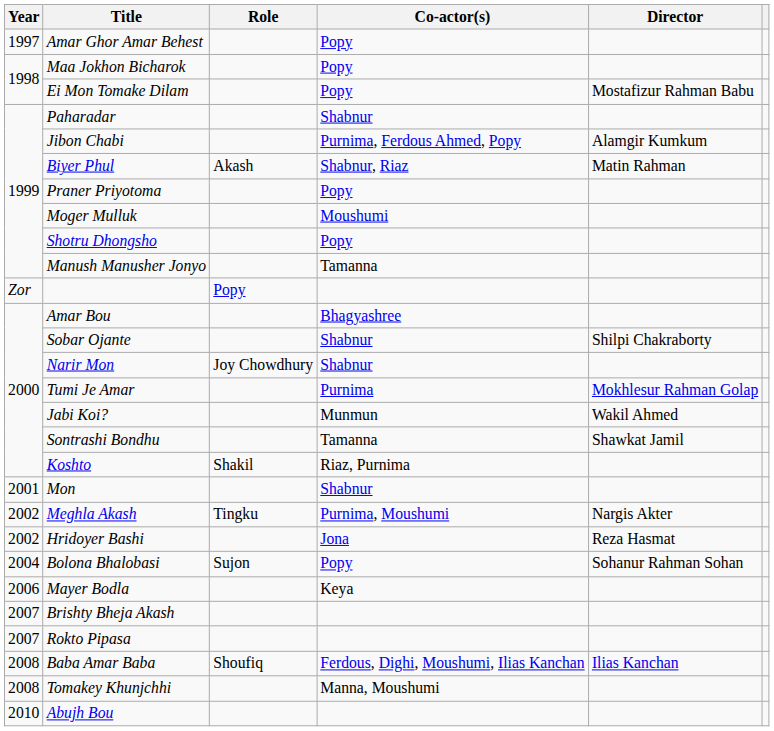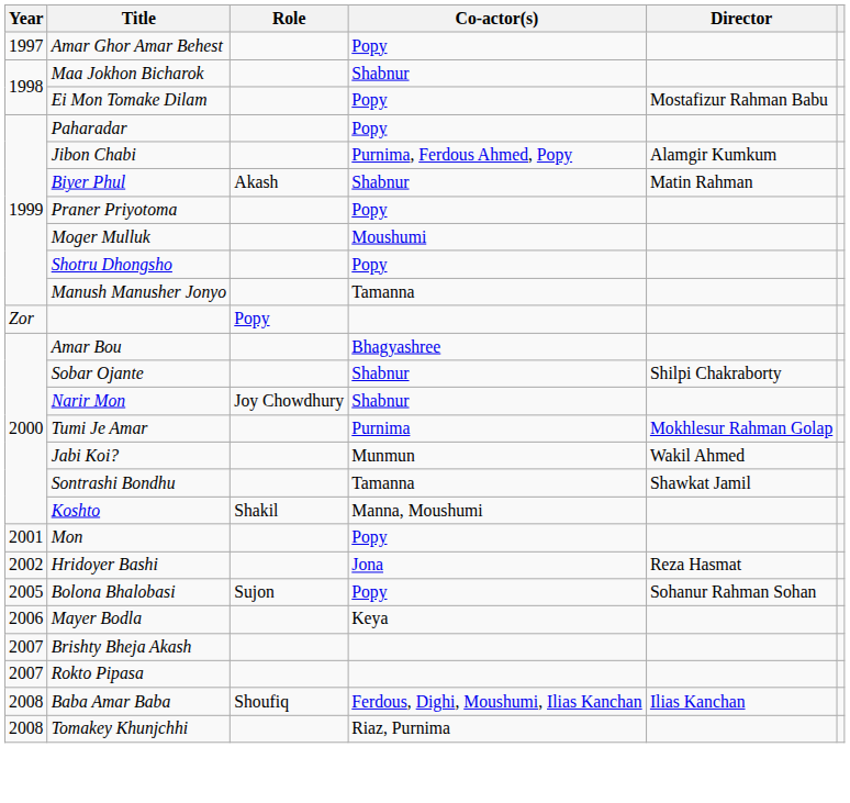 <table class="wikitable plainrowheaders sortable">
 <tr>
 <th>Year</th>
 <th>Title</th>
 <th>Role</th>
 <th>Co-actor(s)</th>
 <th>Director</th>
 <th scope="col" ></th>
 </tr>
 <tr>
 <td>1997</td>
 <td><em>Amar Ghor Amar Behest</em></td>
 <td></td>
 <td><a href='#'>Popy</a></td>
 <td></td>
 <td></td>
 </tr>
 <tr>
 <td rowspan=2>1998</td>
 <td><em>Maa Jokhon Bicharok</em></td>
 <td></td>
-<td><a href='#'>Popy</a></td>
+<td><a href='#'>Shabnur</a></td>
 <td></td>
 <td></td>
 </tr>
 <tr>
 <td><em>Ei Mon Tomake Dilam</em></td>
 <td></td>
 <td><a href='#'>Popy</a></td>
 <td>Mostafizur Rahman Babu</td>
 <td></td>
 </tr>
 <tr>
 <td rowspan="7">1999</td>
 <td><em>Paharadar</em></td>
 <td></td>
-<td><a href='#'>Shabnur</a></td>
+<td><a href='#'>Popy</a></td>
 <td></td>
 <td></td>
 </tr>
 <tr>
 <td><em>Jibon Chabi</em></td>
 <td></td>
 <td><a href='#'>Purnima</a>, <a href='#'>Ferdous Ahmed</a>, <a href='#'>Popy</a></td>
 <td>Alamgir Kumkum</td>
 </tr>
 <tr>
 <td><em><a href='#'>Biyer Phul</a></em></td>
 <td>Akash</td>
-<td><a href='#'>Shabnur</a>, <a href='#'>Riaz</a></td>
+<td><a href='#'>Shabnur</a></td>
 <td>Matin Rahman</td>
 <td></td>
 </tr>
 <tr>
 <td><em>Praner Priyotoma</em></td>
 <td></td>
 <td><a href='#'>Popy</a></td>
 <td></td>
 <td></td>
 </tr>
 <tr>
 <td><em>Moger Mulluk</em></td>
 <td></td>
 <td><a href='#'>Moushumi</a></td>
 <td></td>
 <td></td>
 </tr>
 <tr>
 <td><em><a href='#'>Shotru Dhongsho</a></em></td>
 <td></td>
 <td><a href='#'>Popy</a></td>
 <td></td>
 <td></td>
 </tr>
 <tr>
 <td><em>Manush Manusher Jonyo</em></td>
 <td></td>
 <td>Tamanna</td>
 <td></td>
 <td></td>
 </tr>
 <tr>
 <td><em>Zor</em></td>
 <td></td>
 <td><a href='#'>Popy</a></td>
 <td></td>
 <td></td>
 </tr>
 <tr>
 <td rowspan="7">2000</td>
 <td><em>Amar Bou</em></td>
 <td></td>
 <td><a href='#'>Bhagyashree</a></td>
 <td></td>
 <td></td>
 </tr>
 <tr>
 <td><em>Sobar Ojante</em></td>
 <td></td>
 <td><a href='#'>Shabnur</a></td>
 <td>Shilpi Chakraborty</td>
 <td></td>
 </tr>
 <tr>
 <td><em><a href='#'>Narir Mon</a></em></td>
 <td>Joy Chowdhury</td>
 <td><a href='#'>Shabnur</a></td>
 <td></td>
 <td></td>
 </tr>
 <tr>
 <td><em>Tumi Je Amar</em></td>
 <td></td>
 <td><a href='#'>Purnima</a></td>
 <td><a href='#'>Mokhlesur Rahman Golap</a></td>
 <td></td>
 </tr>
 <tr>
 <td><em>Jabi Koi?</em></td>
 <td></td>
 <td>Munmun</td>
 <td>Wakil Ahmed</td>
 <td></td>
 </tr>
 <tr>
 <td><em>Sontrashi Bondhu</em></td>
 <td></td>
 <td>Tamanna</td>
 <td>Shawkat Jamil</td>
 <td></td>
 </tr>
 <tr>
 <td><em><a href='#'>Koshto</a></em></td>
 <td>Shakil</td>
-<td>Riaz, Purnima</td>
+<td>Manna, Moushumi</td>
 <td></td>
 <td></td>
 </tr>
 <tr>
 <td>2001</td>
 <td><em>Mon</em></td>
 <td></td>
-<td><a href='#'>Shabnur</a></td>
+<td><a href='#'>Popy</a></td>
 <td></td>
-<td></td>
-</tr>
-<tr>
-<td>2002</td>
-<td><em><a href='#'>Meghla Akash</a></em></td>
-<td>Tingku</td>
-<td><a href='#'>Purnima</a>, <a href='#'>Moushumi</a></td>
-<td>Nargis Akter</td>
 <td></td>
 </tr>
 <tr>
 <td>2002</td>
 <td><em>Hridoyer Bashi</em></td>
 <td></td>
 <td><a href='#'>Jona</a></td>
 <td>Reza Hasmat</td>
 <td></td>
 </tr>
 <tr>
-<td>2004</td>
+<td>2005</td>
 <td><em>Bolona Bhalobasi</em></td>
 <td>Sujon</td>
 <td><a href='#'>Popy</a></td>
 <td>Sohanur Rahman Sohan</td>
 <td></td>
 </tr>
 <tr>
 <td>2006</td>
 <td><em>Mayer Bodla</em></td>
 <td></td>
 <td>Keya</td>
 <td></td>
 <td></td>
 </tr>
 <tr>
 <td>2007</td>
 <td><em>Brishty Bheja Akash</em></td>
 <td></td>
 <td></td>
 <td></td>
 <td></td>
 </tr>
 <tr>
 <td>2007</td>
 <td><em>Rokto Pipasa</em></td>
 <td></td>
 <td></td>
 <td></td>
 <td></td>
 </tr>
 <tr>
 <td>2008</td>
 <td><em>Baba Amar Baba</em></td>
 <td>Shoufiq</td>
 <td><a href='#'>Ferdous</a>, <a href='#'>Dighi</a>, <a href='#'>Moushumi</a>, <a href='#'>Ilias Kanchan</a></td>
 <td><a href='#'>Ilias Kanchan</a></td>
 <td></td>
 </tr>
 <tr>
 <td>2008</td>
 <td><em>Tomakey Khunjchhi</em></td>
 <td></td>
-<td>Manna, Moushumi</td>
-<td></td>
-<td></td>
-</tr>
-<tr>
-<td>2010</td>
-<td><em><a href='#'>Abujh Bou</a></em></td>
-<td></td>
-<td></td>
+<td>Riaz, Purnima</td>
 <td></td>
 <td></td>
 </tr>
 </table>
